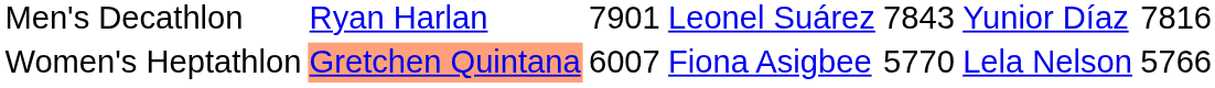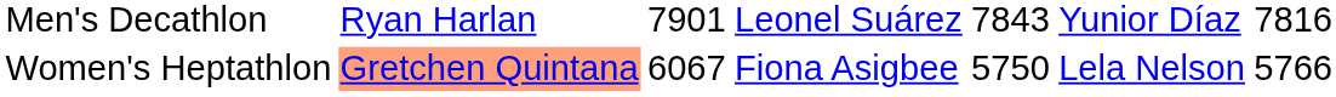 <table>
 <tr>
 <td>Men's Decathlon</td>
 <td align=left><a href='#'>Ryan Harlan</a> <br></td>
 <td>7901</td>
 <td align=left><a href='#'>Leonel Suárez</a> <br></td>
 <td>7843</td>
 <td align=left><a href='#'>Yunior Díaz</a> <br></td>
 <td>7816</td>
 </tr>
 <tr>
 <td>Women's Heptathlon</td>
 <td align=left style="background: lightsalmon;"><a href='#'>Gretchen Quintana</a> <br></td>
-<td>6007</td>
+<td>6067</td>
 <td align=left><a href='#'>Fiona Asigbee</a> <br></td>
-<td>5770</td>
+<td>5750</td>
 <td align=left><a href='#'>Lela Nelson</a> <br></td>
 <td>5766</td>
 </tr>
 </table>
